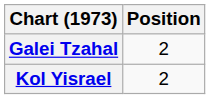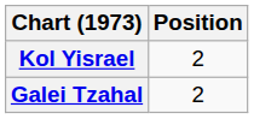 <table class="wikitable sortable plainrowheaders" style="text-align:center">
 <tr>
 <th scope="col">Chart (1973)</th>
 <th scope="col">Position</th>
 </tr>
 <tr>
+<th scope="row"><a href='#'>Kol Yisrael</a></th>
+<td>2</td>
+</tr>
+<tr>
 <th scope="row"><a href='#'>Galei Tzahal</a></th>
 <td>2</td>
 </tr>
-<tr>
-<th scope="row"><a href='#'>Kol Yisrael</a></th>
-<td>2</td>
-</tr>
 </table>
